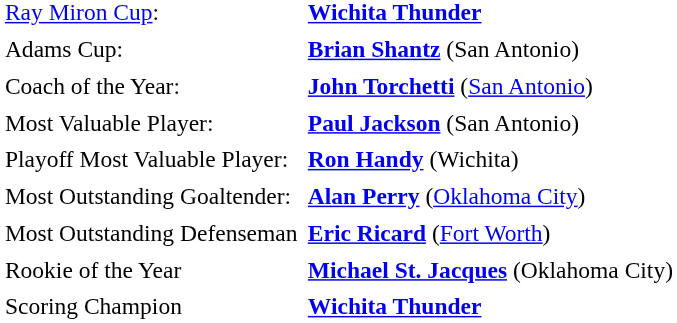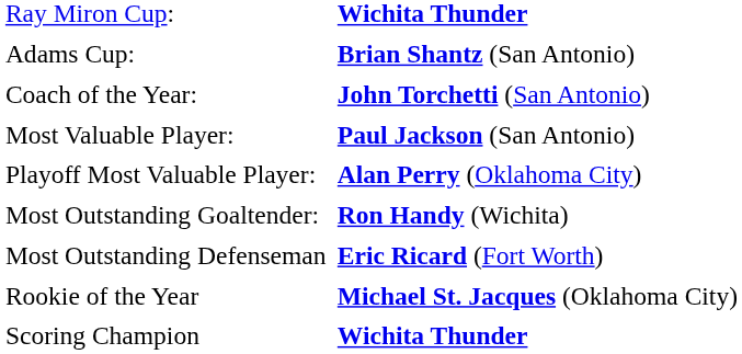 <table cellpadding="3" cellspacing="1">
 <tr>
 <td><a href='#'>Ray Miron Cup</a>:</td>
 <td><strong><a href='#'>Wichita Thunder</a></strong></td>
 </tr>
 <tr>
 <td>Adams Cup:</td>
 <td><strong><a href='#'>Brian Shantz</a></strong> (San Antonio)</td>
 </tr>
 <tr>
 <td>Coach of the Year:</td>
 <td><strong><a href='#'>John Torchetti</a></strong> (<a href='#'>San Antonio</a>)</td>
 </tr>
 <tr>
 <td>Most Valuable Player:</td>
 <td><strong><a href='#'>Paul Jackson</a></strong> (San Antonio)</td>
 </tr>
 <tr>
 <td>Playoff Most Valuable Player:</td>
-<td><strong><a href='#'>Ron Handy</a></strong> (Wichita)</td>
+<td><strong><a href='#'>Alan Perry</a></strong> (<a href='#'>Oklahoma City</a>)</td>
 </tr>
 <tr>
 <td>Most Outstanding Goaltender:</td>
-<td><strong><a href='#'>Alan Perry</a></strong> (<a href='#'>Oklahoma City</a>)</td>
+<td><strong><a href='#'>Ron Handy</a></strong> (Wichita)</td>
 </tr>
 <tr>
 <td>Most Outstanding Defenseman</td>
 <td><strong><a href='#'>Eric Ricard</a></strong> (<a href='#'>Fort Worth</a>)</td>
 </tr>
 <tr>
 <td>Rookie of the Year</td>
 <td><strong><a href='#'>Michael St. Jacques</a></strong> (Oklahoma City)</td>
 </tr>
 <tr>
 <td>Scoring Champion</td>
 <td><strong><a href='#'>Wichita Thunder</a></strong></td>
 </tr>
 </table>
